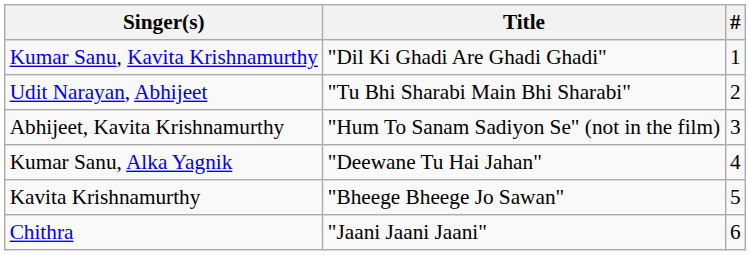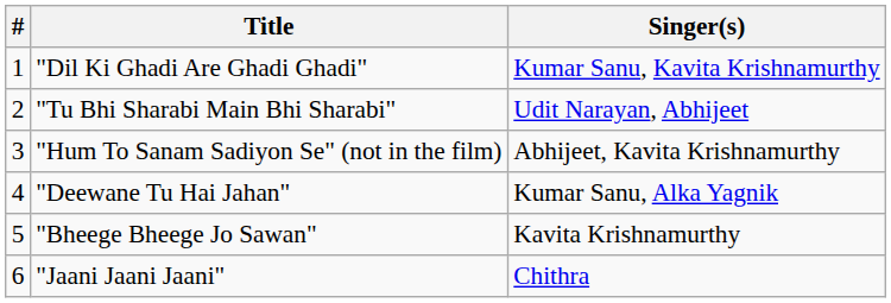 <table class="wikitable" style="font-size:95%;">
 <tr>
+<th>#</th>
+<th>Title</th>
 <th>Singer(s)</th>
-<th>Title</th>
-<th>#</th>
 </tr>
 <tr>
+<td>1</td>
+<td>"Dil Ki Ghadi Are Ghadi Ghadi"</td>
 <td><a href='#'>Kumar Sanu</a>, <a href='#'>Kavita Krishnamurthy</a></td>
-<td>"Dil Ki Ghadi Are Ghadi Ghadi"</td>
-<td>1</td>
 </tr>
 <tr>
+<td>2</td>
+<td>"Tu Bhi Sharabi Main Bhi Sharabi"</td>
 <td><a href='#'>Udit Narayan</a>, <a href='#'>Abhijeet</a></td>
-<td>"Tu Bhi Sharabi Main Bhi Sharabi"</td>
-<td>2</td>
 </tr>
 <tr>
+<td>3</td>
+<td>"Hum To Sanam Sadiyon Se" (not in the film)</td>
 <td>Abhijeet, Kavita Krishnamurthy</td>
-<td>"Hum To Sanam Sadiyon Se" (not in the film)</td>
-<td>3</td>
 </tr>
 <tr>
+<td>4</td>
+<td>"Deewane Tu Hai Jahan"</td>
 <td>Kumar Sanu, <a href='#'>Alka Yagnik</a></td>
-<td>"Deewane Tu Hai Jahan"</td>
-<td>4</td>
 </tr>
 <tr>
+<td>5</td>
+<td>"Bheege Bheege Jo Sawan"</td>
 <td>Kavita Krishnamurthy</td>
-<td>"Bheege Bheege Jo Sawan"</td>
-<td>5</td>
 </tr>
 <tr>
+<td>6</td>
+<td>"Jaani Jaani Jaani"</td>
 <td><a href='#'>Chithra</a></td>
-<td>"Jaani Jaani Jaani"</td>
-<td>6</td>
 </tr>
 </table>
